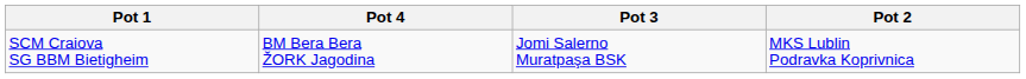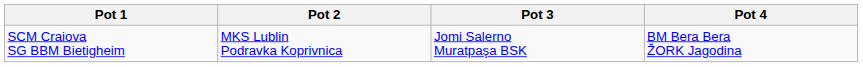 <table class="wikitable">
 <tr>
 <th width=15%>Pot 1</th>
+<th width=15%>Pot 2</th>
+<th width=15%>Pot 3</th>
 <th width=15%>Pot 4</th>
-<th width=15%>Pot 3</th>
-<th width=15%>Pot 2</th>
 </tr>
 <tr>
 <td valign="top"> <a href='#'>SCM Craiova</a><br> <a href='#'>SG BBM Bietigheim</a></td>
+<td valign="top"> <a href='#'>MKS Lublin</a><br> <a href='#'>Podravka Koprivnica</a></td>
+<td valign="top"> <a href='#'>Jomi Salerno</a><br> <a href='#'>Muratpaşa BSK</a></td>
 <td valign="top"> <a href='#'>BM Bera Bera</a><br> <a href='#'>ŽORK Jagodina</a></td>
-<td valign="top"> <a href='#'>Jomi Salerno</a><br> <a href='#'>Muratpaşa BSK</a></td>
-<td valign="top"> <a href='#'>MKS Lublin</a><br> <a href='#'>Podravka Koprivnica</a></td>
 </tr>
 </table>
